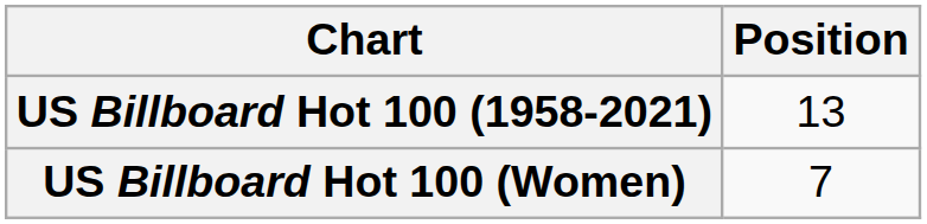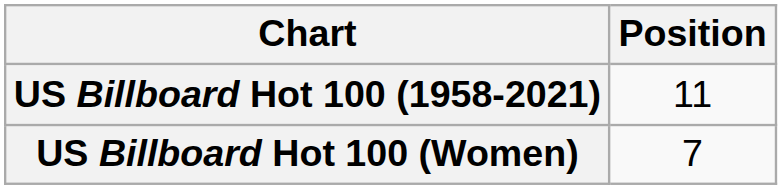 <table class="wikitable sortable plainrowheaders" style="text-align:center">
 <tr>
 <th scope="col">Chart</th>
 <th scope="col">Position</th>
 </tr>
 <tr>
 <th scope="row">US <em>Billboard</em> Hot 100 (1958-2021)</th>
-<td>13</td>
+<td>11</td>
 </tr>
 <tr>
 <th scope="row">US <em>Billboard</em> Hot 100 (Women)</th>
 <td>7</td>
 </tr>
 </table>
